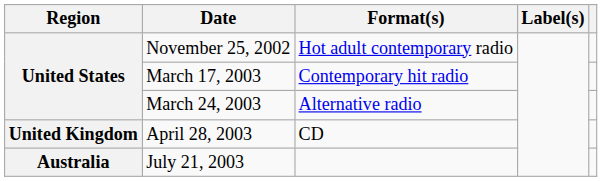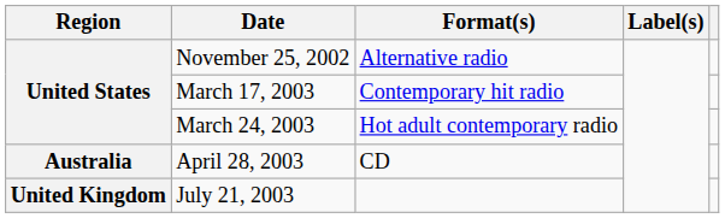 <table class="wikitable plainrowheaders">
 <tr>
 <th scope="col">Region</th>
 <th scope="col">Date</th>
 <th scope="col">Format(s)</th>
 <th scope="col">Label(s)</th>
 <th scope="col"></th>
 </tr>
 <tr>
 <th scope="row" rowspan="3">United States</th>
 <td>November 25, 2002</td>
-<td><a href='#'>Hot adult contemporary</a> radio</td>
+<td><a href='#'>Alternative radio</a></td>
 <td rowspan="5"></td>
 <td></td>
 </tr>
 <tr>
 <td>March 17, 2003</td>
 <td><a href='#'>Contemporary hit radio</a></td>
 <td></td>
 </tr>
 <tr>
 <td>March 24, 2003</td>
-<td><a href='#'>Alternative radio</a></td>
+<td><a href='#'>Hot adult contemporary</a> radio</td>
 <td></td>
 </tr>
 <tr>
-<th scope="row">United Kingdom</th>
+<th scope="row">Australia</th>
 <td>April 28, 2003</td>
 <td>CD</td>
 <td></td>
 </tr>
 <tr>
-<th scope="row">Australia</th>
+<th scope="row">United Kingdom</th>
 <td>July 21, 2003</td>
 <td></td>
 <td></td>
 </tr>
 </table>
